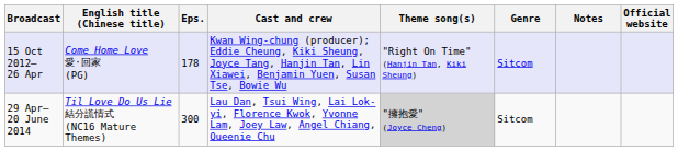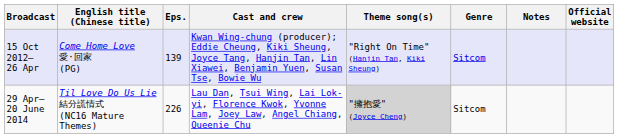 <table class="wikitable sortable" width="100%" style="text-align: left">
 <tr>
 <th align=center width=8% bgcolor="silver">Broadcast</th>
 <th align=center width=20% bgcolor="silver">English title <br> (Chinese title)</th>
 <th align=center width=1% bgcolor="silver">Eps.</th>
 <th align=center width=30% bgcolor="silver">Cast and crew</th>
 <th align=center width=20% bgcolor="silver">Theme song(s)</th>
 <th align=center width=10% bgcolor="silver">Genre</th>
 <th align=center width=15% bgcolor="silver">Notes</th>
 <th align=center width=1% bgcolor="silver">Official website</th>
 </tr>
 <tr ---- bgcolor="#E6E6FA">
 <td>15 Oct 2012–<br>26 Apr</td>
 <td><em><a href='#'>Come Home Love</a></em><br>愛·回家<br>(<span>PG</span>)</td>
-<td>178</td>
+<td>139</td>
 <td><a href='#'>Kwan Wing-chung</a> (producer); <a href='#'>Eddie Cheung</a>, <a href='#'>Kiki Sheung</a>, <a href='#'>Joyce Tang</a>, <a href='#'>Hanjin Tan</a>, <a href='#'>Lin Xiawei</a>, <a href='#'>Benjamin Yuen</a>, <a href='#'>Susan Tse</a>, <a href='#'>Bowie Wu</a></td>
 <td>"Right On Time"<br><small>(<a href='#'>Hanjin Tan</a>, <a href='#'>Kiki Sheung</a>)</small></td>
 <td><a href='#'>Sitcom</a></td>
 <td></td>
 <td></td>
 </tr>
 <tr>
 <td>29 Apr–<br>20 June 2014</td>
 <td><em><a href='#'>Til Love Do Us Lie</a></em> <br> 結分謊情式<br>(<span>NC16</span> Mature Themes)</td>
-<td>300</td>
+<td>226</td>
 <td><a href='#'>Lau Dan</a>, <a href='#'>Tsui Wing</a>, <a href='#'>Lai Lok-yi</a>, <a href='#'>Florence Kwok</a>, <a href='#'>Yvonne Lam</a>, <a href='#'>Joey Law</a>, <a href='#'>Angel Chiang</a>, <a href='#'>Queenie Chu</a></td>
 <td style="background: lightgrey;">"擁抱愛"<br><small>(<a href='#'>Joyce Cheng</a>)</small></td>
 <td>Sitcom</td>
 <td></td>
 <td></td>
 </tr>
 </table>
